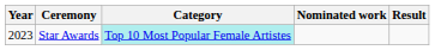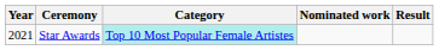 <table class="wikitable sortable" style="text-align: center;">
 <tr>
 <th>Year</th>
 <th>Ceremony</th>
 <th>Category</th>
 <th>Nominated work</th>
 <th>Result</th>
 </tr>
 <tr>
-<td>2023</td>
+<td>2021</td>
 <td><a href='#'>Star Awards</a></td>
 <td style="background: paleturquoise;"><a href='#'>Top 10 Most Popular Female Artistes</a></td>
 <td></td>
 <td></td>
 </tr>
 </table>
